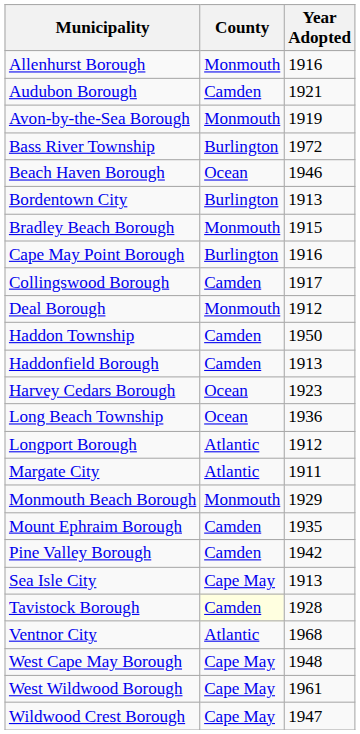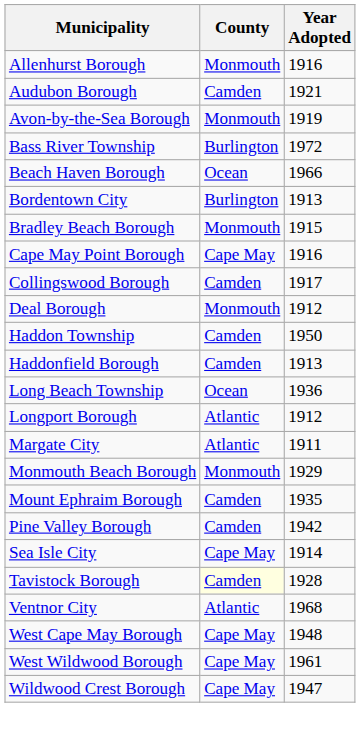 <table class="wikitable" style="margin-left: auto; margin-right: auto;">
 <tr>
 <th scope="col">Municipality</th>
 <th scope="col">County</th>
 <th scope="col">Year<br>Adopted</th>
 </tr>
 <tr>
 <td><a href='#'>Allenhurst Borough</a></td>
 <td><a href='#'>Monmouth</a></td>
 <td>1916</td>
 </tr>
 <tr>
 <td><a href='#'>Audubon Borough</a></td>
 <td><a href='#'>Camden</a></td>
 <td>1921</td>
 </tr>
 <tr>
 <td><a href='#'>Avon-by-the-Sea Borough</a></td>
 <td><a href='#'>Monmouth</a></td>
 <td>1919</td>
 </tr>
 <tr>
 <td><a href='#'>Bass River Township</a></td>
 <td><a href='#'>Burlington</a></td>
 <td>1972</td>
 </tr>
 <tr>
 <td><a href='#'>Beach Haven Borough</a></td>
 <td><a href='#'>Ocean</a></td>
-<td>1946</td>
+<td>1966</td>
 </tr>
 <tr>
 <td><a href='#'>Bordentown City</a></td>
 <td><a href='#'>Burlington</a></td>
 <td>1913</td>
 </tr>
 <tr>
 <td><a href='#'>Bradley Beach Borough</a></td>
 <td><a href='#'>Monmouth</a></td>
 <td>1915</td>
 </tr>
 <tr>
 <td><a href='#'>Cape May Point Borough</a></td>
-<td><a href='#'>Burlington</a></td>
+<td><a href='#'>Cape May</a></td>
 <td>1916</td>
 </tr>
 <tr>
 <td><a href='#'>Collingswood Borough</a></td>
 <td><a href='#'>Camden</a></td>
 <td>1917</td>
 </tr>
 <tr>
 <td><a href='#'>Deal Borough</a></td>
 <td><a href='#'>Monmouth</a></td>
 <td>1912</td>
 </tr>
 <tr>
 <td><a href='#'>Haddon Township</a></td>
 <td><a href='#'>Camden</a></td>
 <td>1950</td>
 </tr>
 <tr>
 <td><a href='#'>Haddonfield Borough</a></td>
 <td><a href='#'>Camden</a></td>
 <td>1913</td>
-</tr>
-<tr>
-<td><a href='#'>Harvey Cedars Borough</a></td>
-<td><a href='#'>Ocean</a></td>
-<td>1923</td>
 </tr>
 <tr>
 <td><a href='#'>Long Beach Township</a></td>
 <td><a href='#'>Ocean</a></td>
 <td>1936</td>
 </tr>
 <tr>
 <td><a href='#'>Longport Borough</a></td>
 <td><a href='#'>Atlantic</a></td>
 <td>1912</td>
 </tr>
 <tr>
 <td><a href='#'>Margate City</a></td>
 <td><a href='#'>Atlantic</a></td>
 <td>1911</td>
 </tr>
 <tr>
 <td><a href='#'>Monmouth Beach Borough</a></td>
 <td><a href='#'>Monmouth</a></td>
 <td>1929</td>
 </tr>
 <tr>
 <td><a href='#'>Mount Ephraim Borough</a></td>
 <td><a href='#'>Camden</a></td>
 <td>1935</td>
 </tr>
 <tr>
 <td><a href='#'>Pine Valley Borough</a></td>
 <td><a href='#'>Camden</a></td>
 <td>1942</td>
 </tr>
 <tr>
 <td><a href='#'>Sea Isle City</a></td>
 <td><a href='#'>Cape May</a></td>
-<td>1913</td>
+<td>1914</td>
 </tr>
 <tr>
 <td><a href='#'>Tavistock Borough</a></td>
 <td style="background: lightyellow;"><a href='#'>Camden</a></td>
 <td>1928</td>
 </tr>
 <tr>
 <td><a href='#'>Ventnor City</a></td>
 <td><a href='#'>Atlantic</a></td>
 <td>1968</td>
 </tr>
 <tr>
 <td><a href='#'>West Cape May Borough</a></td>
 <td><a href='#'>Cape May</a></td>
 <td>1948</td>
 </tr>
 <tr>
 <td><a href='#'>West Wildwood Borough</a></td>
 <td><a href='#'>Cape May</a></td>
 <td>1961</td>
 </tr>
 <tr>
 <td><a href='#'>Wildwood Crest Borough</a></td>
 <td><a href='#'>Cape May</a></td>
 <td>1947</td>
 </tr>
 </table>
